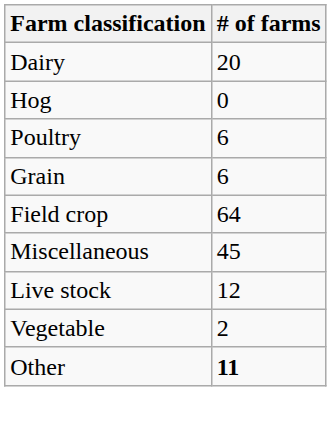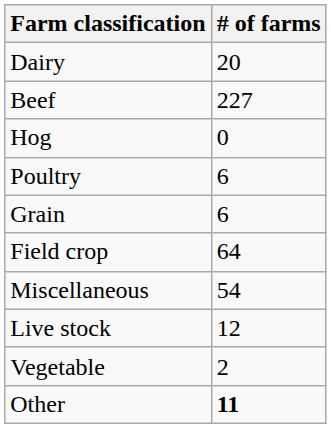 <table class="wikitable">
 <tr>
 <th>Farm classification</th>
 <th># of farms</th>
 </tr>
 <tr>
 <td>Dairy</td>
 <td>20</td>
+</tr>
+<tr>
+<td>Beef</td>
+<td>227</td>
 </tr>
 <tr>
 <td>Hog</td>
 <td>0</td>
 </tr>
 <tr>
 <td>Poultry</td>
 <td>6</td>
 </tr>
 <tr>
 <td>Grain</td>
 <td>6</td>
 </tr>
 <tr>
 <td>Field crop</td>
 <td>64</td>
 </tr>
 <tr>
 <td>Miscellaneous</td>
-<td>45</td>
+<td>54</td>
 </tr>
 <tr>
 <td>Live stock</td>
 <td>12</td>
 </tr>
 <tr>
 <td>Vegetable</td>
 <td>2</td>
 </tr>
 <tr>
 <td>Other</td>
 <td><strong>11</strong></td>
 </tr>
 </table>
